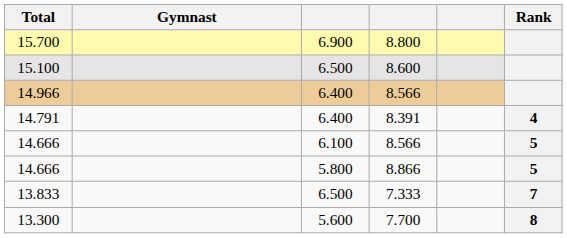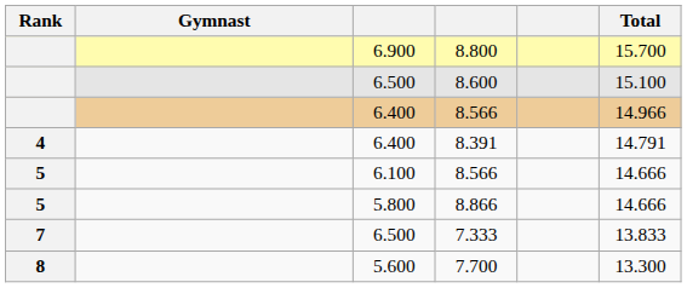 <table class="wikitable sortable" style="text-align:center; font-size:95%">
 <tr>
-<th scope="col" style="width:60px;">Total</th>
+<th scope="col" style="width:50px;">Rank</th>
 <th scope="col" style="width:220px;">Gymnast</th>
 <th scope="col" style="width:60px;"></th>
 <th scope="col" style="width:60px;"></th>
 <th scope="col" style="width:60px;"></th>
-<th scope="col" style="width:50px;">Rank</th>
+<th scope="col" style="width:60px;">Total</th>
 </tr>
 <tr style="background:#fffcaf;">
-<td>15.700</td>
+<th scope=row style="text-align:center"></th>
 <td style="text-align:left;"></td>
 <td>6.900</td>
 <td>8.800</td>
 <td></td>
-<th scope=row style="text-align:center"></th>
+<td>15.700</td>
 </tr>
 <tr style="background:#e5e5e5;">
-<td>15.100</td>
+<th scope=row style="text-align:center"></th>
 <td style="text-align:left;"></td>
 <td>6.500</td>
 <td>8.600</td>
 <td></td>
-<th scope=row style="text-align:center"></th>
+<td>15.100</td>
 </tr>
 <tr style="background:#ec9;">
-<td>14.966</td>
+<th scope=row style="text-align:center"></th>
 <td style="text-align:left;"></td>
 <td>6.400</td>
 <td>8.566</td>
 <td></td>
-<th scope=row style="text-align:center"></th>
+<td>14.966</td>
 </tr>
 <tr>
-<td>14.791</td>
+<th scope=row style="text-align:center">4</th>
 <td style="text-align:left;"></td>
 <td>6.400</td>
 <td>8.391</td>
 <td></td>
-<th scope=row style="text-align:center">4</th>
+<td>14.791</td>
 </tr>
 <tr>
-<td>14.666</td>
+<th scope=row style="text-align:center">5</th>
 <td style="text-align:left;"></td>
 <td>6.100</td>
 <td>8.566</td>
 <td></td>
-<th scope=row style="text-align:center">5</th>
+<td>14.666</td>
 </tr>
 <tr>
-<td>14.666</td>
+<th scope=row style="text-align:center">5</th>
 <td style="text-align:left;"></td>
 <td>5.800</td>
 <td>8.866</td>
 <td></td>
-<th scope=row style="text-align:center">5</th>
+<td>14.666</td>
 </tr>
 <tr>
-<td>13.833</td>
+<th scope=row style="text-align:center">7</th>
 <td style="text-align:left;"></td>
 <td>6.500</td>
 <td>7.333</td>
 <td></td>
-<th scope=row style="text-align:center">7</th>
+<td>13.833</td>
 </tr>
 <tr>
-<td>13.300</td>
+<th scope=row style="text-align:center">8</th>
 <td style="text-align:left;"></td>
 <td>5.600</td>
 <td>7.700</td>
 <td></td>
-<th scope=row style="text-align:center">8</th>
+<td>13.300</td>
 </tr>
 </table>
